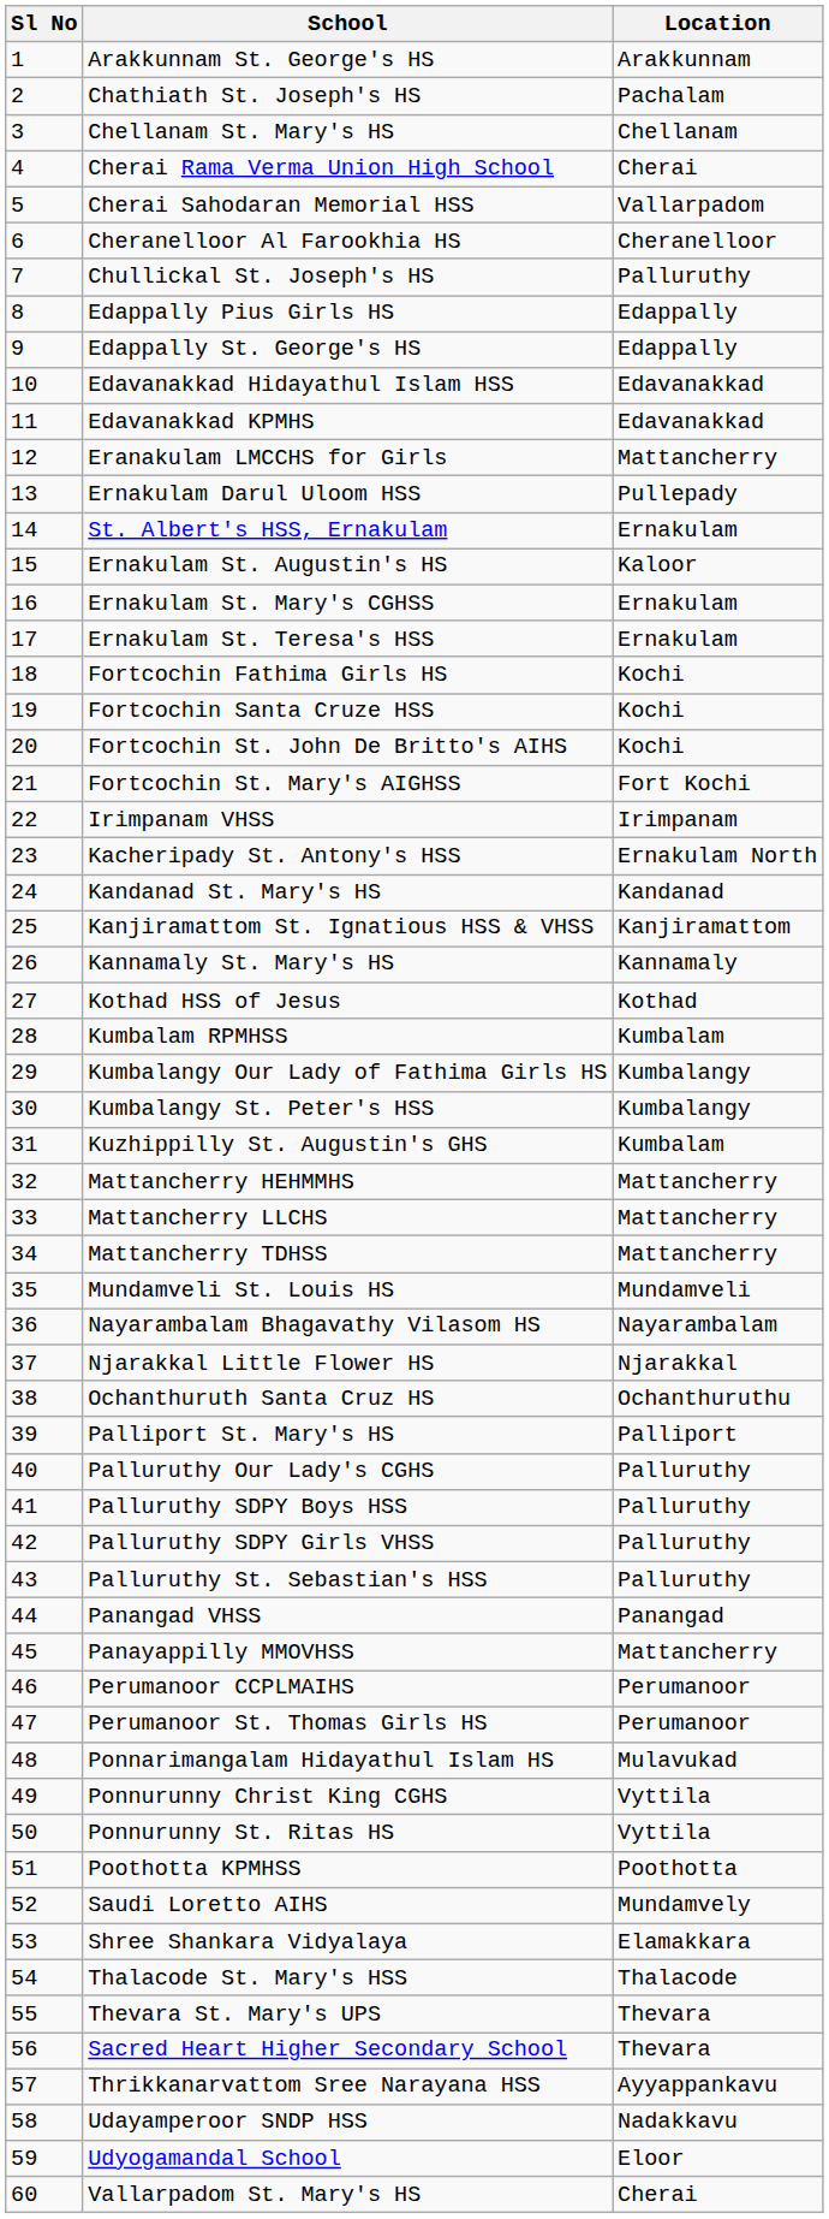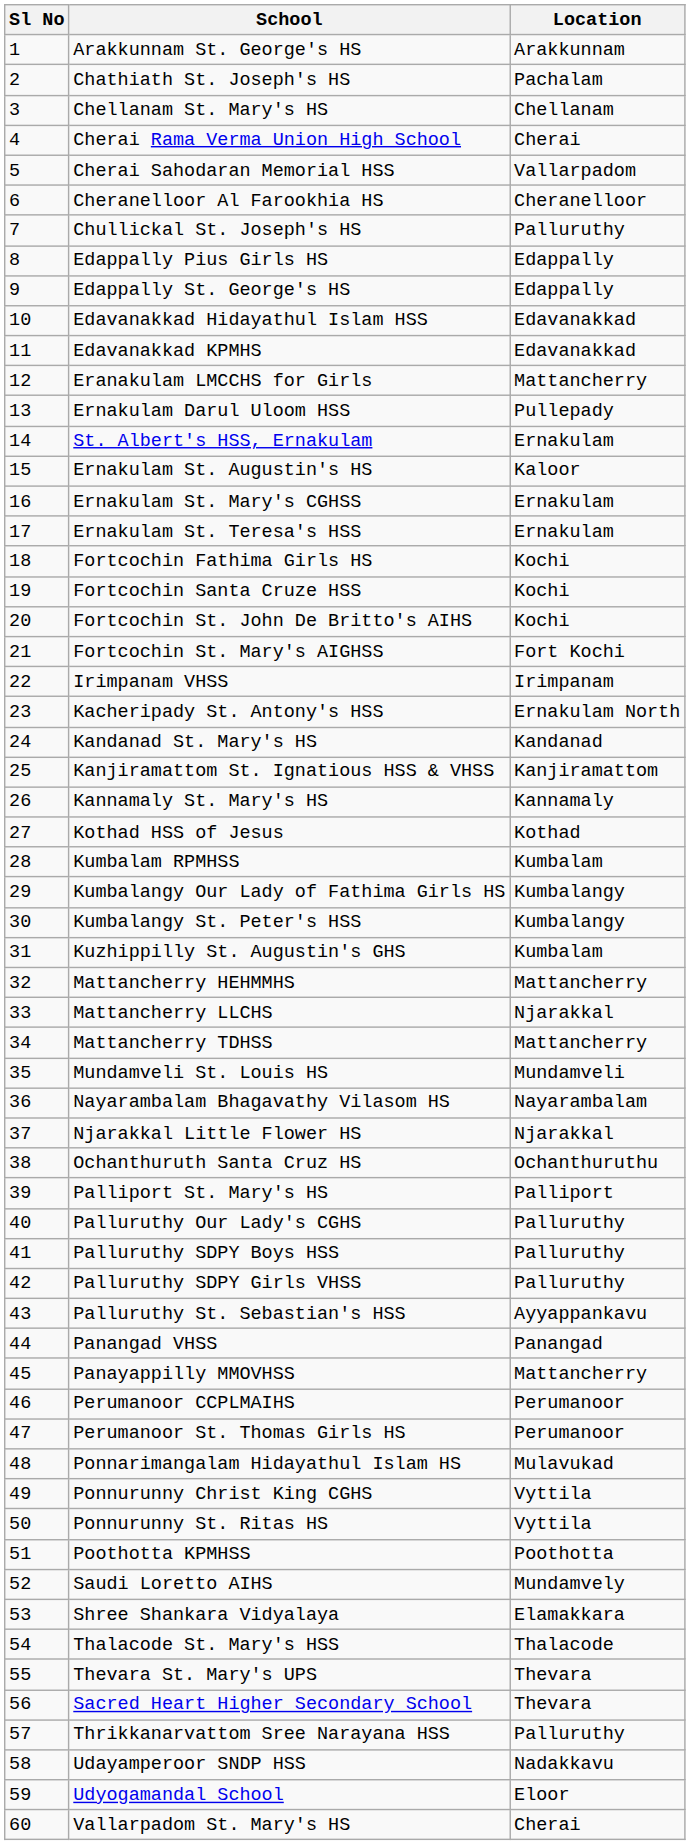 <table class="sortable wikitable">
 <tr>
 <th>Sl No</th>
 <th>School</th>
 <th>Location</th>
 </tr>
 <tr>
 <td>1</td>
 <td>Arakkunnam St. George's HS</td>
 <td>Arakkunnam</td>
 </tr>
 <tr>
 <td>2</td>
 <td>Chathiath St. Joseph's HS</td>
 <td>Pachalam</td>
 </tr>
 <tr>
 <td>3</td>
 <td>Chellanam St. Mary's HS</td>
 <td>Chellanam</td>
 </tr>
 <tr>
 <td>4</td>
 <td>Cherai <a href='#'>Rama Verma Union High School</a></td>
 <td>Cherai</td>
 </tr>
 <tr>
 <td>5</td>
 <td>Cherai Sahodaran Memorial HSS</td>
 <td>Vallarpadom</td>
 </tr>
 <tr>
 <td>6</td>
 <td>Cheranelloor Al Farookhia HS</td>
 <td>Cheranelloor</td>
 </tr>
 <tr>
 <td>7</td>
 <td>Chullickal St. Joseph's HS</td>
 <td>Palluruthy</td>
 </tr>
 <tr>
 <td>8</td>
 <td>Edappally Pius Girls HS</td>
 <td>Edappally</td>
 </tr>
 <tr>
 <td>9</td>
 <td>Edappally St. George's HS</td>
 <td>Edappally</td>
 </tr>
 <tr>
 <td>10</td>
 <td>Edavanakkad Hidayathul Islam HSS</td>
 <td>Edavanakkad</td>
 </tr>
 <tr>
 <td>11</td>
 <td>Edavanakkad KPMHS</td>
 <td>Edavanakkad</td>
 </tr>
 <tr>
 <td>12</td>
 <td>Eranakulam LMCCHS for Girls</td>
 <td>Mattancherry</td>
 </tr>
 <tr>
 <td>13</td>
 <td>Ernakulam Darul Uloom HSS</td>
 <td>Pullepady</td>
 </tr>
 <tr>
 <td>14</td>
 <td><a href='#'>St. Albert's HSS, Ernakulam</a></td>
 <td>Ernakulam</td>
 </tr>
 <tr>
 <td>15</td>
 <td>Ernakulam St. Augustin's HS</td>
 <td>Kaloor</td>
 </tr>
 <tr>
 <td>16</td>
 <td>Ernakulam St. Mary's CGHSS</td>
 <td>Ernakulam</td>
 </tr>
 <tr>
 <td>17</td>
 <td>Ernakulam St. Teresa's HSS</td>
 <td>Ernakulam</td>
 </tr>
 <tr>
 <td>18</td>
 <td>Fortcochin Fathima Girls HS</td>
 <td>Kochi</td>
 </tr>
 <tr>
 <td>19</td>
 <td>Fortcochin Santa Cruze HSS</td>
 <td>Kochi</td>
 </tr>
 <tr>
 <td>20</td>
 <td>Fortcochin St. John De Britto's AIHS</td>
 <td>Kochi</td>
 </tr>
 <tr>
 <td>21</td>
 <td>Fortcochin St. Mary's AIGHSS</td>
 <td>Fort Kochi</td>
 </tr>
 <tr>
 <td>22</td>
 <td>Irimpanam VHSS</td>
 <td>Irimpanam</td>
 </tr>
 <tr>
 <td>23</td>
 <td>Kacheripady St. Antony's HSS</td>
 <td>Ernakulam North</td>
 </tr>
 <tr>
 <td>24</td>
 <td>Kandanad St. Mary's HS</td>
 <td>Kandanad</td>
 </tr>
 <tr>
 <td>25</td>
 <td>Kanjiramattom St. Ignatious HSS & VHSS</td>
 <td>Kanjiramattom</td>
 </tr>
 <tr>
 <td>26</td>
 <td>Kannamaly St. Mary's HS</td>
 <td>Kannamaly</td>
 </tr>
 <tr>
 <td>27</td>
 <td>Kothad HSS of Jesus</td>
 <td>Kothad</td>
 </tr>
 <tr>
 <td>28</td>
 <td>Kumbalam RPMHSS</td>
 <td>Kumbalam</td>
 </tr>
 <tr>
 <td>29</td>
 <td>Kumbalangy Our Lady of Fathima Girls HS</td>
 <td>Kumbalangy</td>
 </tr>
 <tr>
 <td>30</td>
 <td>Kumbalangy St. Peter's HSS</td>
 <td>Kumbalangy</td>
 </tr>
 <tr>
 <td>31</td>
 <td>Kuzhippilly St. Augustin's GHS</td>
 <td>Kumbalam</td>
 </tr>
 <tr>
 <td>32</td>
 <td>Mattancherry HEHMMHS</td>
 <td>Mattancherry</td>
 </tr>
 <tr>
 <td>33</td>
 <td>Mattancherry LLCHS</td>
-<td>Mattancherry</td>
+<td>Njarakkal</td>
 </tr>
 <tr>
 <td>34</td>
 <td>Mattancherry TDHSS</td>
 <td>Mattancherry</td>
 </tr>
 <tr>
 <td>35</td>
 <td>Mundamveli St. Louis HS</td>
 <td>Mundamveli</td>
 </tr>
 <tr>
 <td>36</td>
 <td>Nayarambalam Bhagavathy Vilasom HS</td>
 <td>Nayarambalam</td>
 </tr>
 <tr>
 <td>37</td>
 <td>Njarakkal Little Flower HS</td>
 <td>Njarakkal</td>
 </tr>
 <tr>
 <td>38</td>
 <td>Ochanthuruth Santa Cruz HS</td>
 <td>Ochanthuruthu</td>
 </tr>
 <tr>
 <td>39</td>
 <td>Palliport St. Mary's HS</td>
 <td>Palliport</td>
 </tr>
 <tr>
 <td>40</td>
 <td>Palluruthy Our Lady's CGHS</td>
 <td>Palluruthy</td>
 </tr>
 <tr>
 <td>41</td>
 <td>Palluruthy SDPY Boys HSS</td>
 <td>Palluruthy</td>
 </tr>
 <tr>
 <td>42</td>
 <td>Palluruthy SDPY Girls VHSS</td>
 <td>Palluruthy</td>
 </tr>
 <tr>
 <td>43</td>
 <td>Palluruthy St. Sebastian's HSS</td>
-<td>Palluruthy</td>
+<td>Ayyappankavu</td>
 </tr>
 <tr>
 <td>44</td>
 <td>Panangad VHSS</td>
 <td>Panangad</td>
 </tr>
 <tr>
 <td>45</td>
 <td>Panayappilly MMOVHSS</td>
 <td>Mattancherry</td>
 </tr>
 <tr>
 <td>46</td>
 <td>Perumanoor CCPLMAIHS</td>
 <td>Perumanoor</td>
 </tr>
 <tr>
 <td>47</td>
 <td>Perumanoor St. Thomas Girls HS</td>
 <td>Perumanoor</td>
 </tr>
 <tr>
 <td>48</td>
 <td>Ponnarimangalam Hidayathul Islam HS</td>
 <td>Mulavukad</td>
 </tr>
 <tr>
 <td>49</td>
 <td>Ponnurunny Christ King CGHS</td>
 <td>Vyttila</td>
 </tr>
 <tr>
 <td>50</td>
 <td>Ponnurunny St. Ritas HS</td>
 <td>Vyttila</td>
 </tr>
 <tr>
 <td>51</td>
 <td>Poothotta KPMHSS</td>
 <td>Poothotta</td>
 </tr>
 <tr>
 <td>52</td>
 <td>Saudi Loretto AIHS</td>
 <td>Mundamvely</td>
 </tr>
 <tr>
 <td>53</td>
 <td>Shree Shankara Vidyalaya</td>
 <td>Elamakkara</td>
 </tr>
 <tr>
 <td>54</td>
 <td>Thalacode St. Mary's HSS</td>
 <td>Thalacode</td>
 </tr>
 <tr>
 <td>55</td>
 <td>Thevara St. Mary's UPS</td>
 <td>Thevara</td>
 </tr>
 <tr>
 <td>56</td>
 <td><a href='#'>Sacred Heart Higher Secondary School</a></td>
 <td>Thevara</td>
 </tr>
 <tr>
 <td>57</td>
 <td>Thrikkanarvattom Sree Narayana HSS</td>
-<td>Ayyappankavu</td>
+<td>Palluruthy</td>
 </tr>
 <tr>
 <td>58</td>
 <td>Udayamperoor SNDP HSS</td>
 <td>Nadakkavu</td>
 </tr>
 <tr>
 <td>59</td>
 <td><a href='#'>Udyogamandal School</a></td>
 <td>Eloor</td>
 </tr>
 <tr>
 <td>60</td>
 <td>Vallarpadom St. Mary's HS</td>
 <td>Cherai</td>
 </tr>
 </table>
